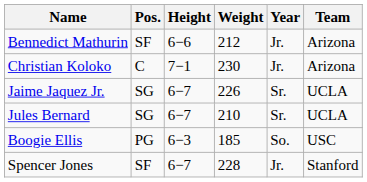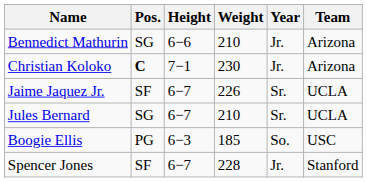 <table class="wikitable sortable" style="font-size:110%;" border="1">
 <tr>
 <th>Name</th>
 <th>Pos.</th>
 <th>Height</th>
 <th>Weight</th>
 <th>Year</th>
 <th>Team</th>
 </tr>
 <tr>
 <td><a href='#'>Bennedict Mathurin</a></td>
-<td>SF</td>
+<td>SG</td>
 <td>6−6</td>
-<td>212</td>
+<td>210</td>
 <td>Jr.</td>
 <td>Arizona</td>
 </tr>
 <tr>
 <td><a href='#'>Christian Koloko</a></td>
-<td>C</td>
+<td><strong>C</strong></td>
 <td>7−1</td>
 <td>230</td>
 <td>Jr.</td>
 <td>Arizona</td>
 </tr>
 <tr>
 <td><a href='#'>Jaime Jaquez Jr.</a></td>
-<td>SG</td>
+<td>SF</td>
 <td>6−7</td>
 <td>226</td>
 <td>Sr.</td>
 <td>UCLA</td>
 </tr>
 <tr>
 <td><a href='#'>Jules Bernard</a></td>
 <td>SG</td>
 <td>6−7</td>
 <td>210</td>
 <td>Sr.</td>
 <td>UCLA</td>
 </tr>
 <tr>
 <td><a href='#'>Boogie Ellis</a></td>
 <td>PG</td>
 <td>6−3</td>
 <td>185</td>
 <td>So.</td>
 <td>USC</td>
 </tr>
 <tr>
 <td>Spencer Jones</td>
 <td>SF</td>
 <td>6−7</td>
 <td>228</td>
 <td>Jr.</td>
 <td>Stanford</td>
 </tr>
 </table>
